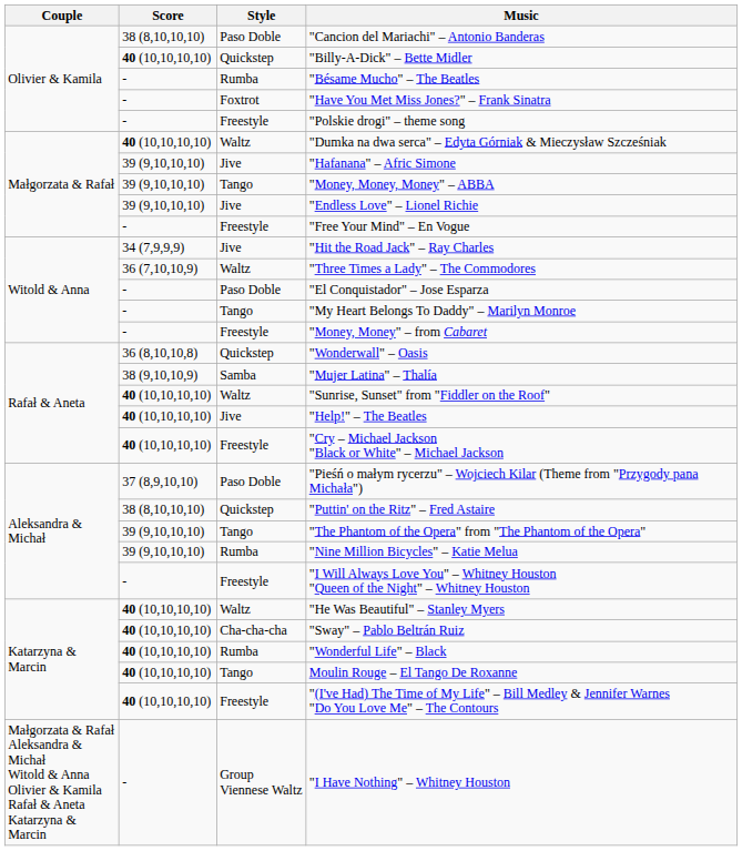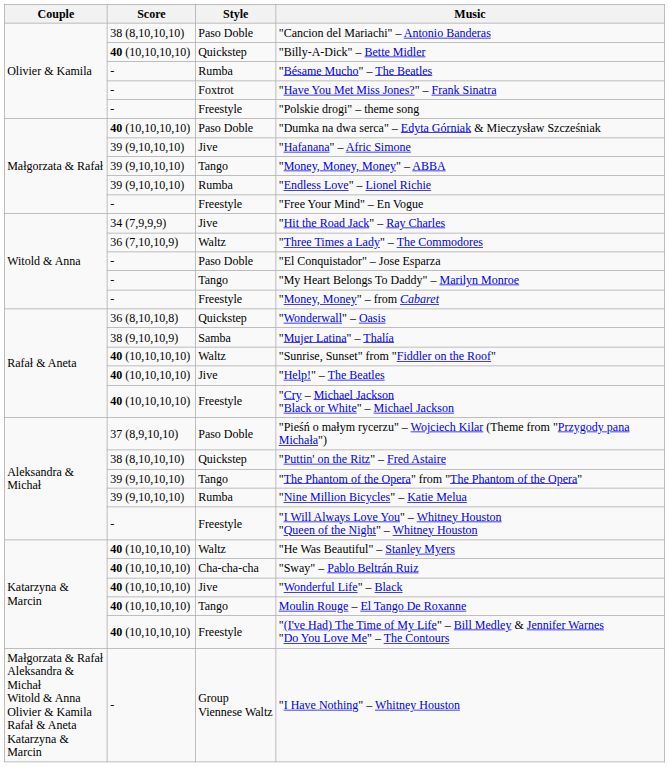 <table class="wikitable">
 <tr>
 <th width="130">Couple</th>
 <th width="110">Score</th>
 <th width="100">Style</th>
 <th width="510">Music</th>
 </tr>
 <tr>
 <td rowspan=5>Olivier & Kamila</td>
 <td>38 (8,10,10,10)</td>
 <td>Paso Doble</td>
 <td>"Cancion del Mariachi" – <a href='#'>Antonio Banderas</a></td>
 </tr>
 <tr>
 <td><strong>40</strong> (10,10,10,10)</td>
 <td>Quickstep</td>
 <td>"Billy-A-Dick" – <a href='#'>Bette Midler</a></td>
 </tr>
 <tr>
 <td>-</td>
 <td>Rumba</td>
 <td>"<a href='#'>Bésame Mucho</a>" – <a href='#'>The Beatles</a></td>
 </tr>
 <tr>
 <td>-</td>
 <td>Foxtrot</td>
 <td>"<a href='#'>Have You Met Miss Jones?</a>" – <a href='#'>Frank Sinatra</a></td>
 </tr>
 <tr>
 <td>-</td>
 <td>Freestyle</td>
 <td>"Polskie drogi" – theme song</td>
 </tr>
 <tr>
 <td rowspan=5>Małgorzata & Rafał</td>
 <td><strong>40</strong> (10,10,10,10)</td>
-<td>Waltz</td>
+<td>Paso Doble</td>
 <td>"Dumka na dwa serca" – <a href='#'>Edyta Górniak</a> & Mieczysław Szcześniak</td>
 </tr>
 <tr>
 <td>39 (9,10,10,10)</td>
 <td>Jive</td>
 <td>"<a href='#'>Hafanana</a>" – <a href='#'>Afric Simone</a></td>
 </tr>
 <tr>
 <td>39 (9,10,10,10)</td>
 <td>Tango</td>
 <td>"<a href='#'>Money, Money, Money</a>" – <a href='#'>ABBA</a></td>
 </tr>
 <tr>
 <td>39 (9,10,10,10)</td>
-<td>Jive</td>
+<td>Rumba</td>
 <td>"<a href='#'>Endless Love</a>" – <a href='#'>Lionel Richie</a></td>
 </tr>
 <tr>
 <td>-</td>
 <td>Freestyle</td>
 <td>"Free Your Mind" – En Vogue</td>
 </tr>
 <tr>
 <td rowspan=5>Witold & Anna</td>
 <td>34 (7,9,9,9)</td>
 <td>Jive</td>
 <td>"<a href='#'>Hit the Road Jack</a>" – <a href='#'>Ray Charles</a></td>
 </tr>
 <tr>
 <td>36 (7,10,10,9)</td>
 <td>Waltz</td>
 <td>"<a href='#'>Three Times a Lady</a>" – <a href='#'>The Commodores</a></td>
 </tr>
 <tr>
 <td>-</td>
 <td>Paso Doble</td>
 <td>"El Conquistador" – Jose Esparza</td>
 </tr>
 <tr>
 <td>-</td>
 <td>Tango</td>
 <td>"My Heart Belongs To Daddy" – <a href='#'>Marilyn Monroe</a></td>
 </tr>
 <tr>
 <td>-</td>
 <td>Freestyle</td>
 <td>"<a href='#'>Money, Money</a>" – from <em><a href='#'>Cabaret</a></em></td>
 </tr>
 <tr>
 <td rowspan=5>Rafał & Aneta</td>
 <td>36 (8,10,10,8)</td>
 <td>Quickstep</td>
 <td>"<a href='#'>Wonderwall</a>" – <a href='#'>Oasis</a></td>
 </tr>
 <tr>
 <td>38 (9,10,10,9)</td>
 <td>Samba</td>
 <td>"<a href='#'>Mujer Latina</a>" – <a href='#'>Thalía</a></td>
 </tr>
 <tr>
 <td><strong>40</strong> (10,10,10,10)</td>
 <td>Waltz</td>
 <td>"Sunrise, Sunset" from "<a href='#'>Fiddler on the Roof</a>"</td>
 </tr>
 <tr>
 <td><strong>40</strong> (10,10,10,10)</td>
 <td>Jive</td>
 <td>"<a href='#'>Help!</a>" – <a href='#'>The Beatles</a></td>
 </tr>
 <tr>
 <td><strong>40</strong> (10,10,10,10)</td>
 <td>Freestyle</td>
 <td>"<a href='#'>Cry</a> – <a href='#'>Michael Jackson</a><br>"<a href='#'>Black or White</a>" – <a href='#'>Michael Jackson</a></td>
 </tr>
 <tr>
 <td rowspan=5>Aleksandra & Michał</td>
 <td>37 (8,9,10,10)</td>
 <td>Paso Doble</td>
 <td>"Pieśń o małym rycerzu" – <a href='#'>Wojciech Kilar</a> (Theme from "<a href='#'>Przygody pana Michała</a>")</td>
 </tr>
 <tr>
 <td>38 (8,10,10,10)</td>
 <td>Quickstep</td>
 <td>"<a href='#'>Puttin' on the Ritz</a>" – <a href='#'>Fred Astaire</a></td>
 </tr>
 <tr>
 <td>39 (9,10,10,10)</td>
 <td>Tango</td>
 <td>"<a href='#'>The Phantom of the Opera</a>" from "<a href='#'>The Phantom of the Opera</a>"</td>
 </tr>
 <tr>
 <td>39 (9,10,10,10)</td>
 <td>Rumba</td>
 <td>"<a href='#'>Nine Million Bicycles</a>" – <a href='#'>Katie Melua</a></td>
 </tr>
 <tr>
 <td>-</td>
 <td>Freestyle</td>
 <td>"<a href='#'>I Will Always Love You</a>" – <a href='#'>Whitney Houston</a><br>"<a href='#'>Queen of the Night</a>" – <a href='#'>Whitney Houston</a></td>
 </tr>
 <tr>
 <td rowspan=5>Katarzyna & Marcin</td>
 <td><strong>40</strong> (10,10,10,10)</td>
 <td>Waltz</td>
 <td>"He Was Beautiful" – <a href='#'>Stanley Myers</a></td>
 </tr>
 <tr>
 <td><strong>40</strong> (10,10,10,10)</td>
 <td>Cha-cha-cha</td>
 <td>"Sway" – <a href='#'>Pablo Beltrán Ruiz</a></td>
 </tr>
 <tr>
 <td><strong>40</strong> (10,10,10,10)</td>
-<td>Rumba</td>
+<td>Jive</td>
 <td>"<a href='#'>Wonderful Life</a>" – <a href='#'>Black</a></td>
 </tr>
 <tr>
 <td><strong>40</strong> (10,10,10,10)</td>
 <td>Tango</td>
 <td><a href='#'>Moulin Rouge</a> – <a href='#'>El Tango De Roxanne</a></td>
 </tr>
 <tr>
 <td><strong>40</strong> (10,10,10,10)</td>
 <td>Freestyle</td>
 <td>"<a href='#'>(I've Had) The Time of My Life</a>" – <a href='#'>Bill Medley</a> & <a href='#'>Jennifer Warnes</a><br>"<a href='#'>Do You Love Me</a>" – <a href='#'>The Contours</a></td>
 </tr>
 <tr>
 <td>Małgorzata & Rafał <br> Aleksandra & Michał <br> Witold & Anna <br> Olivier & Kamila <br> Rafał & Aneta <br> Katarzyna & Marcin</td>
 <td>-</td>
 <td>Group Viennese Waltz</td>
 <td>"<a href='#'>I Have Nothing</a>" – <a href='#'>Whitney Houston</a></td>
 </tr>
 </table>
